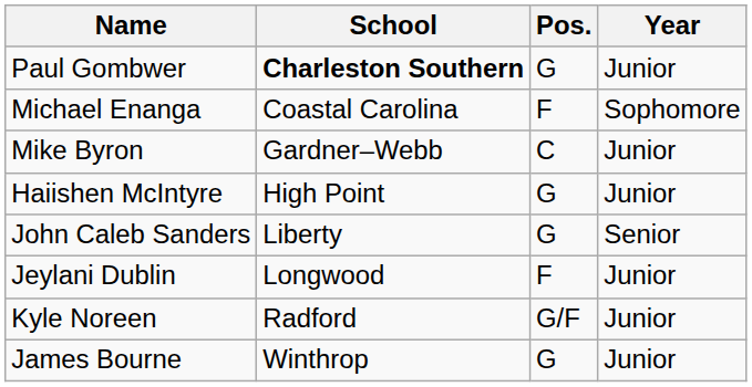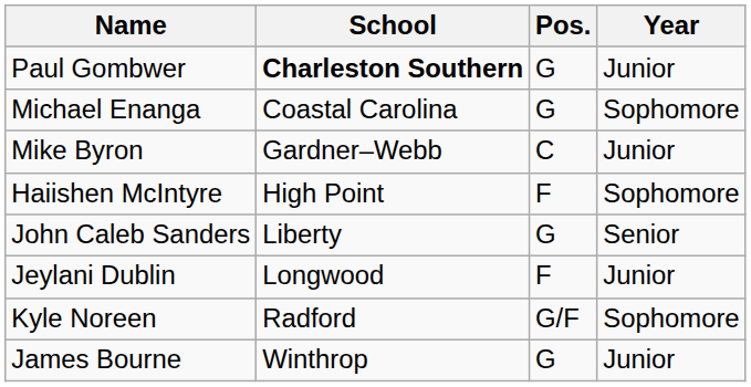 <table class="wikitable">
 <tr>
 <th>Name</th>
 <th>School</th>
 <th>Pos.</th>
 <th>Year</th>
 </tr>
 <tr>
 <td>Paul Gombwer</td>
 <td><strong>Charleston Southern</strong></td>
 <td>G</td>
 <td>Junior</td>
 </tr>
 <tr>
 <td>Michael Enanga</td>
 <td>Coastal Carolina</td>
-<td>F</td>
+<td>G</td>
 <td>Sophomore</td>
 </tr>
 <tr>
 <td>Mike Byron</td>
 <td>Gardner–Webb</td>
 <td>C</td>
 <td>Junior</td>
 </tr>
 <tr>
 <td>Haiishen McIntyre</td>
 <td>High Point</td>
-<td>G</td>
-<td>Junior</td>
+<td>F</td>
+<td>Sophomore</td>
 </tr>
 <tr>
 <td>John Caleb Sanders</td>
 <td>Liberty</td>
 <td>G</td>
 <td>Senior</td>
 </tr>
 <tr>
 <td>Jeylani Dublin</td>
 <td>Longwood</td>
 <td>F</td>
 <td>Junior</td>
 </tr>
 <tr>
 <td>Kyle Noreen</td>
 <td>Radford</td>
 <td>G/F</td>
-<td>Junior</td>
+<td>Sophomore</td>
 </tr>
 <tr>
 <td>James Bourne</td>
 <td>Winthrop</td>
 <td>G</td>
 <td>Junior</td>
 </tr>
 </table>
